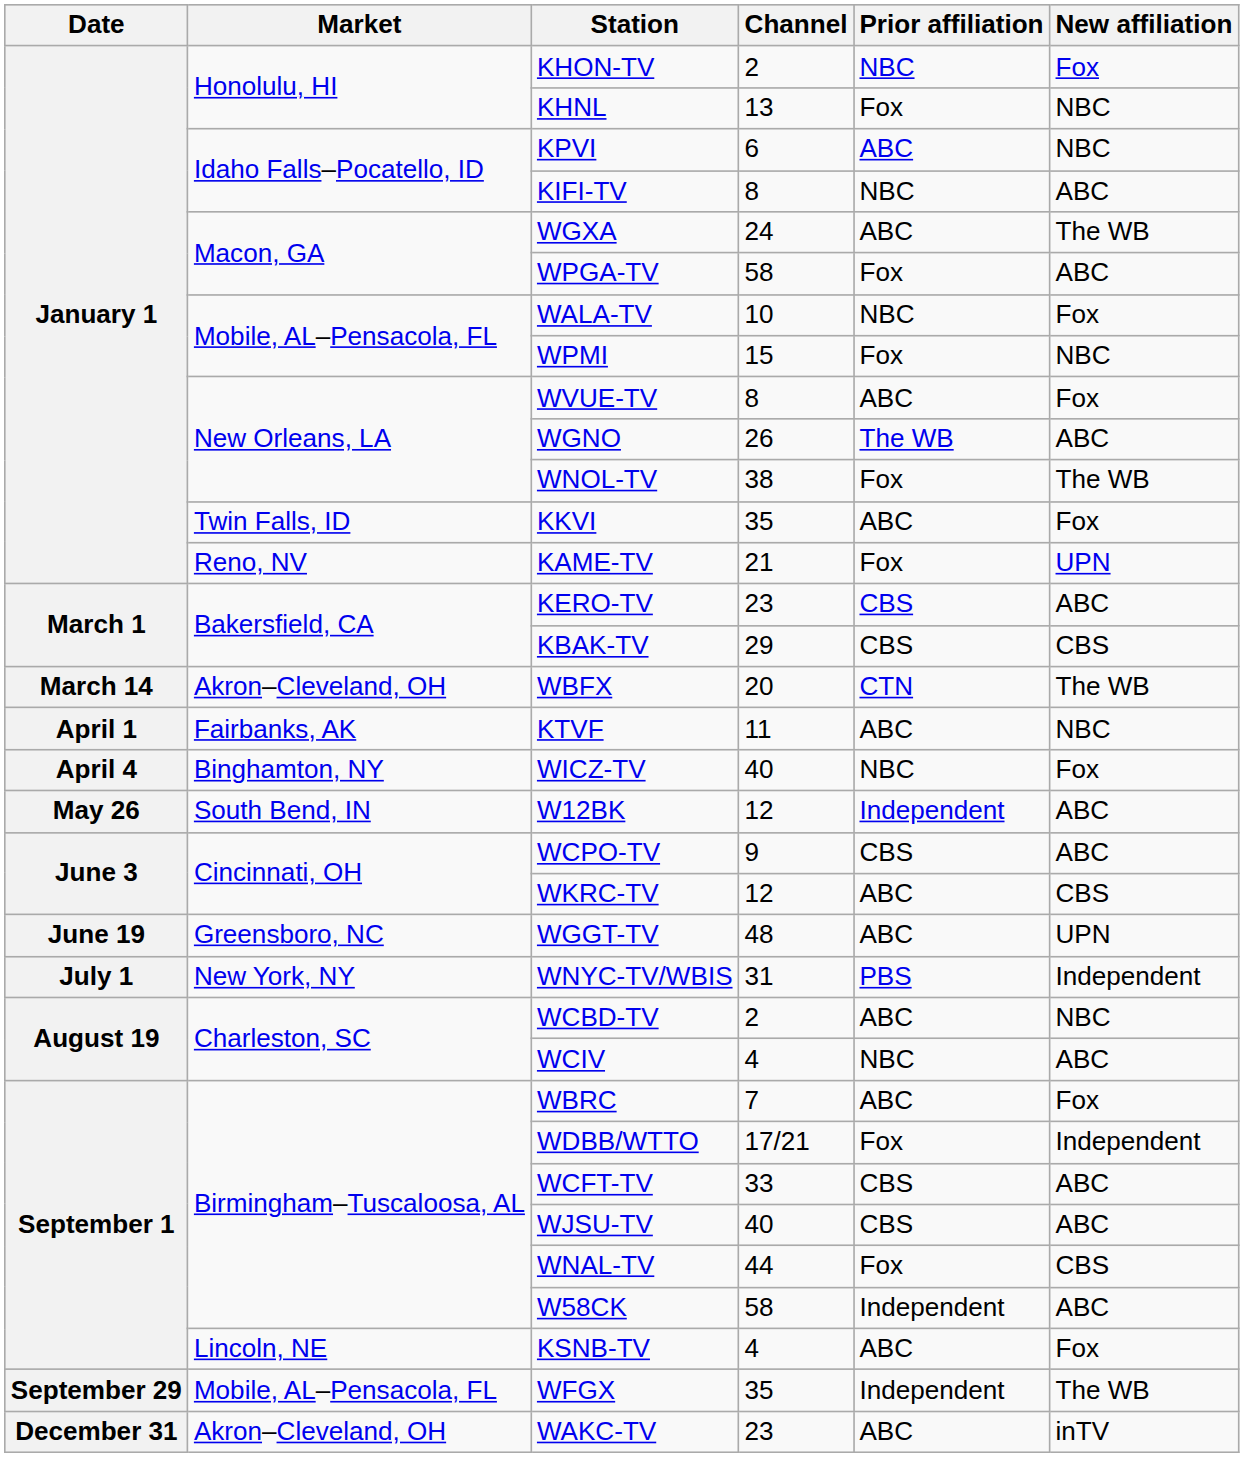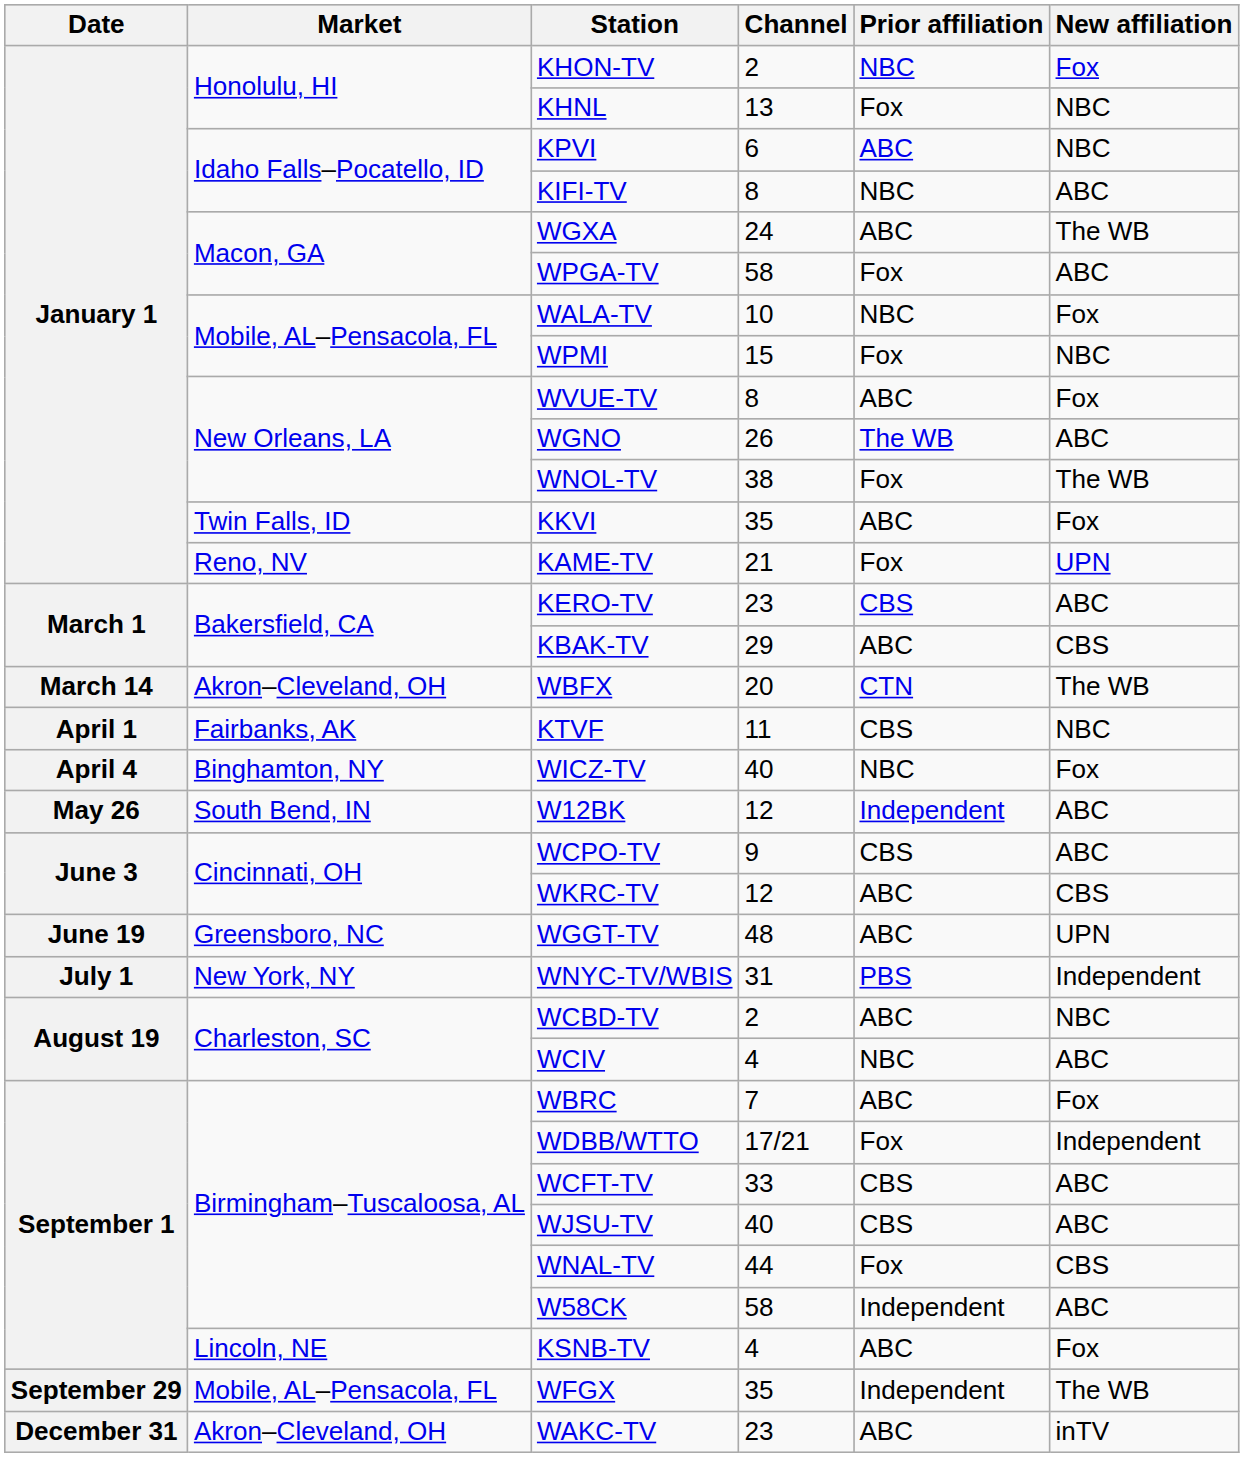 <table class="wikitable">
 <tr>
 <th>Date</th>
 <th>Market</th>
 <th>Station</th>
 <th>Channel</th>
 <th>Prior affiliation</th>
 <th>New affiliation</th>
 </tr>
 <tr>
 <th rowspan="13">January 1</th>
 <td rowspan="2"><a href='#'>Honolulu, HI</a></td>
 <td><a href='#'>KHON-TV</a></td>
 <td>2</td>
 <td><a href='#'>NBC</a></td>
 <td><a href='#'>Fox</a></td>
 </tr>
 <tr>
 <td><a href='#'>KHNL</a></td>
 <td>13</td>
 <td>Fox</td>
 <td>NBC</td>
 </tr>
 <tr>
 <td rowspan="2"><a href='#'>Idaho Falls</a>–<a href='#'>Pocatello, ID</a></td>
 <td><a href='#'>KPVI</a></td>
 <td>6</td>
 <td><a href='#'>ABC</a></td>
 <td>NBC</td>
 </tr>
 <tr>
 <td><a href='#'>KIFI-TV</a></td>
 <td>8</td>
 <td>NBC</td>
 <td>ABC</td>
 </tr>
 <tr>
 <td rowspan="2"><a href='#'>Macon, GA</a></td>
 <td><a href='#'>WGXA</a></td>
 <td>24</td>
 <td>ABC</td>
 <td>The WB</td>
 </tr>
 <tr>
 <td><a href='#'>WPGA-TV</a></td>
 <td>58</td>
 <td>Fox</td>
 <td>ABC</td>
 </tr>
 <tr>
 <td rowspan="2"><a href='#'>Mobile, AL</a>–<a href='#'>Pensacola, FL</a></td>
 <td><a href='#'>WALA-TV</a></td>
 <td>10</td>
 <td>NBC</td>
 <td>Fox</td>
 </tr>
 <tr>
 <td><a href='#'>WPMI</a></td>
 <td>15</td>
 <td>Fox</td>
 <td>NBC</td>
 </tr>
 <tr>
 <td rowspan="3"><a href='#'>New Orleans, LA</a></td>
 <td><a href='#'>WVUE-TV</a></td>
 <td>8</td>
 <td>ABC</td>
 <td>Fox</td>
 </tr>
 <tr>
 <td><a href='#'>WGNO</a></td>
 <td>26</td>
 <td><a href='#'>The WB</a></td>
 <td>ABC</td>
 </tr>
 <tr>
 <td><a href='#'>WNOL-TV</a></td>
 <td>38</td>
 <td>Fox</td>
 <td>The WB</td>
 </tr>
 <tr>
 <td><a href='#'>Twin Falls, ID</a></td>
 <td><a href='#'>KKVI</a></td>
 <td>35</td>
 <td>ABC</td>
 <td>Fox</td>
 </tr>
 <tr>
 <td><a href='#'>Reno, NV</a></td>
 <td><a href='#'>KAME-TV</a></td>
 <td>21</td>
 <td>Fox</td>
 <td><a href='#'>UPN</a></td>
 </tr>
 <tr>
 <th rowspan="2">March 1</th>
 <td rowspan="2"><a href='#'>Bakersfield, CA</a></td>
 <td><a href='#'>KERO-TV</a></td>
 <td>23</td>
 <td><a href='#'>CBS</a></td>
 <td>ABC</td>
 </tr>
 <tr>
 <td><a href='#'>KBAK-TV</a></td>
 <td>29</td>
-<td>CBS</td>
+<td>ABC</td>
 <td>CBS</td>
 </tr>
 <tr>
 <th>March 14</th>
 <td><a href='#'>Akron</a>–<a href='#'>Cleveland, OH</a></td>
 <td><a href='#'>WBFX</a></td>
 <td>20</td>
 <td><a href='#'>CTN</a></td>
 <td>The WB</td>
 </tr>
 <tr>
 <th>April 1</th>
 <td><a href='#'>Fairbanks, AK</a></td>
 <td><a href='#'>KTVF</a></td>
 <td>11</td>
-<td>ABC</td>
+<td>CBS</td>
 <td>NBC</td>
 </tr>
 <tr>
 <th>April 4</th>
 <td><a href='#'>Binghamton, NY</a></td>
 <td><a href='#'>WICZ-TV</a></td>
 <td>40</td>
 <td>NBC</td>
 <td>Fox</td>
 </tr>
 <tr>
 <th>May 26</th>
 <td><a href='#'>South Bend, IN</a></td>
 <td><a href='#'>W12BK</a></td>
 <td>12</td>
 <td><a href='#'>Independent</a></td>
 <td>ABC</td>
 </tr>
 <tr>
 <th rowspan="2">June 3</th>
 <td rowspan="2"><a href='#'>Cincinnati, OH</a></td>
 <td><a href='#'>WCPO-TV</a></td>
 <td>9</td>
 <td>CBS</td>
 <td>ABC</td>
 </tr>
 <tr>
 <td><a href='#'>WKRC-TV</a></td>
 <td>12</td>
 <td>ABC</td>
 <td>CBS</td>
 </tr>
 <tr>
 <th>June 19</th>
 <td><a href='#'>Greensboro, NC</a></td>
 <td><a href='#'>WGGT-TV</a></td>
 <td>48</td>
 <td>ABC</td>
 <td>UPN</td>
 </tr>
 <tr>
 <th>July 1</th>
 <td><a href='#'>New York, NY</a></td>
 <td><a href='#'>WNYC-TV/WBIS</a></td>
 <td>31</td>
 <td><a href='#'>PBS</a></td>
 <td>Independent</td>
 </tr>
 <tr>
 <th rowspan="2">August 19</th>
 <td rowspan="2"><a href='#'>Charleston, SC</a></td>
 <td><a href='#'>WCBD-TV</a></td>
 <td>2</td>
 <td>ABC</td>
 <td>NBC</td>
 </tr>
 <tr>
 <td><a href='#'>WCIV</a></td>
 <td>4</td>
 <td>NBC</td>
 <td>ABC</td>
 </tr>
 <tr>
 <th rowspan="7">September 1</th>
 <td rowspan="6"><a href='#'>Birmingham</a>–<a href='#'>Tuscaloosa, AL</a></td>
 <td><a href='#'>WBRC</a></td>
 <td>7</td>
 <td>ABC</td>
 <td>Fox</td>
 </tr>
 <tr>
 <td><a href='#'>WDBB/WTTO</a></td>
 <td>17/21</td>
 <td>Fox</td>
 <td>Independent</td>
 </tr>
 <tr>
 <td><a href='#'>WCFT-TV</a></td>
 <td>33</td>
 <td>CBS</td>
 <td>ABC</td>
 </tr>
 <tr>
 <td><a href='#'>WJSU-TV</a></td>
 <td>40</td>
 <td>CBS</td>
 <td>ABC</td>
 </tr>
 <tr>
 <td><a href='#'>WNAL-TV</a></td>
 <td>44</td>
 <td>Fox</td>
 <td>CBS</td>
 </tr>
 <tr>
 <td><a href='#'>W58CK</a></td>
 <td>58</td>
 <td>Independent</td>
 <td>ABC</td>
 </tr>
 <tr>
 <td><a href='#'>Lincoln, NE</a></td>
 <td><a href='#'>KSNB-TV</a></td>
 <td>4</td>
 <td>ABC</td>
 <td>Fox</td>
 </tr>
 <tr>
 <th>September 29</th>
 <td><a href='#'>Mobile, AL</a>–<a href='#'>Pensacola, FL</a></td>
 <td><a href='#'>WFGX</a></td>
 <td>35</td>
 <td>Independent</td>
 <td>The WB</td>
 </tr>
 <tr>
 <th>December 31</th>
 <td><a href='#'>Akron</a>–<a href='#'>Cleveland, OH</a></td>
 <td><a href='#'>WAKC-TV</a></td>
 <td>23</td>
 <td>ABC</td>
 <td>inTV</td>
 </tr>
 </table>
